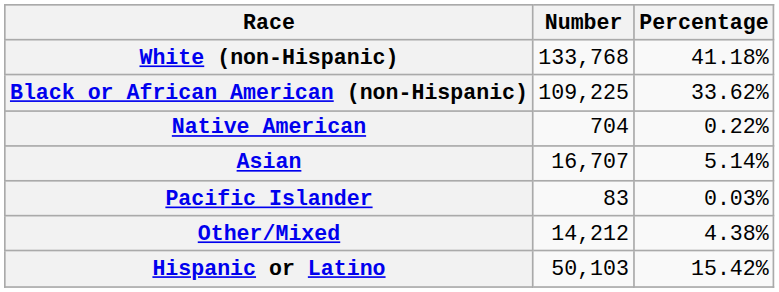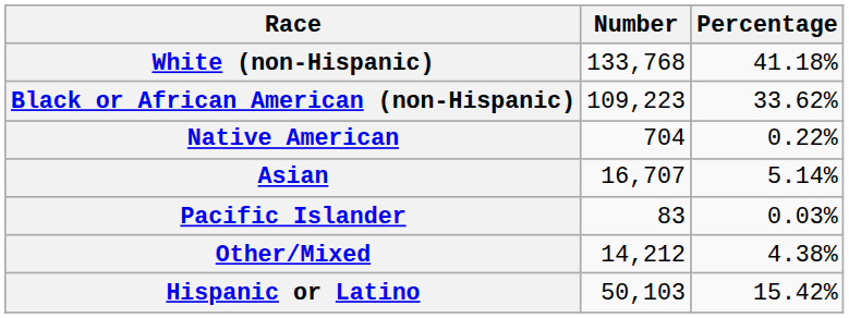 <table class="wikitable" style="text-align:right">
 <tr>
 <th scope="col">Race</th>
 <th scope="col">Number</th>
 <th scope="col">Percentage</th>
 </tr>
 <tr>
 <th scope="row"><a href='#'>White</a> (non-Hispanic)</th>
 <td>133,768</td>
 <td>41.18%</td>
 </tr>
 <tr>
 <th scope="row"><a href='#'>Black or African American</a> (non-Hispanic)</th>
-<td>109,225</td>
+<td>109,223</td>
 <td>33.62%</td>
 </tr>
 <tr>
 <th scope="row"><a href='#'>Native American</a></th>
 <td>704</td>
 <td>0.22%</td>
 </tr>
 <tr>
 <th scope="row"><a href='#'>Asian</a></th>
 <td>16,707</td>
 <td>5.14%</td>
 </tr>
 <tr>
 <th scope="row"><a href='#'>Pacific Islander</a></th>
 <td>83</td>
 <td>0.03%</td>
 </tr>
 <tr>
 <th scope="row"><a href='#'>Other/Mixed</a></th>
 <td>14,212</td>
 <td>4.38%</td>
 </tr>
 <tr>
 <th scope="row"><a href='#'>Hispanic</a> or <a href='#'>Latino</a></th>
 <td>50,103</td>
 <td>15.42%</td>
 </tr>
 </table>
